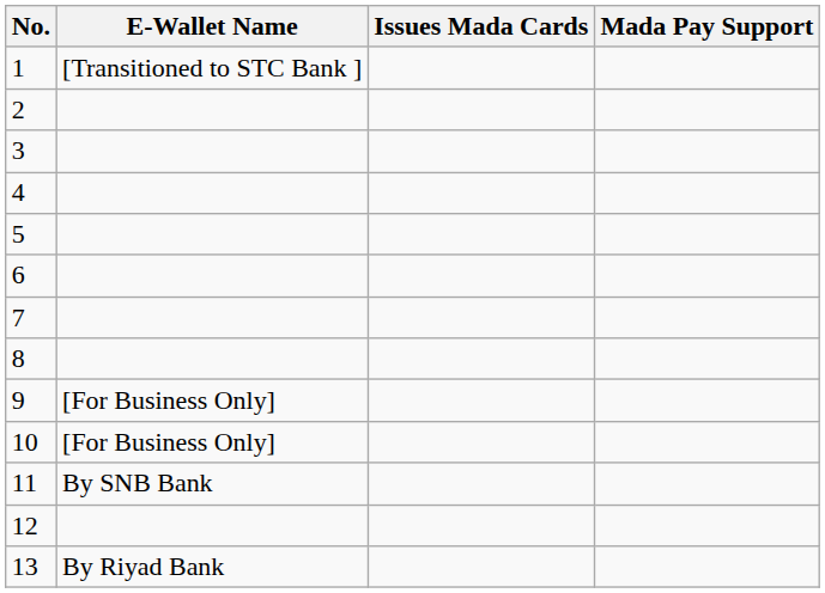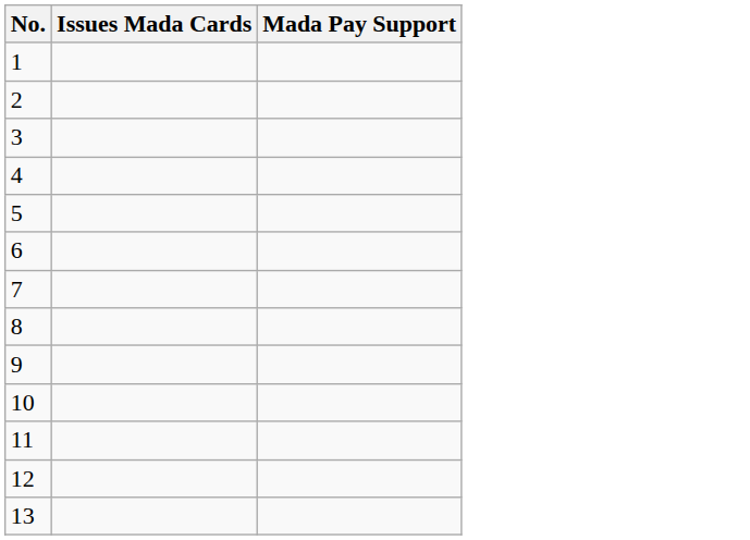 <table class="wikitable sortable">
 <tr>
 <th>No.</th>
-<th>E-Wallet Name</th>
 <th>Issues Mada Cards</th>
 <th>Mada Pay Support</th>
 </tr>
 <tr>
 <td>1</td>
-<td> [Transitioned to STC Bank ]</td>
 <td></td>
 <td></td>
 </tr>
 <tr>
 <td>2</td>
 <td></td>
 <td></td>
-<td></td>
 </tr>
 <tr>
 <td>3</td>
-<td></td>
 <td></td>
 <td></td>
 </tr>
 <tr>
 <td>4</td>
 <td></td>
 <td></td>
-<td></td>
 </tr>
 <tr>
 <td>5</td>
-<td></td>
 <td></td>
 <td></td>
 </tr>
 <tr>
 <td>6</td>
 <td></td>
 <td></td>
-<td></td>
 </tr>
 <tr>
 <td>7</td>
-<td></td>
 <td></td>
 <td></td>
 </tr>
 <tr>
 <td>8</td>
 <td></td>
 <td></td>
-<td></td>
 </tr>
 <tr>
 <td>9</td>
-<td> [For Business Only]</td>
 <td></td>
 <td></td>
 </tr>
 <tr>
 <td>10</td>
-<td> [For Business Only]</td>
 <td></td>
 <td></td>
 </tr>
 <tr>
 <td>11</td>
-<td> By SNB Bank</td>
 <td></td>
 <td></td>
 </tr>
 <tr>
 <td>12</td>
 <td></td>
 <td></td>
-<td></td>
 </tr>
 <tr>
 <td>13</td>
-<td> By Riyad Bank</td>
 <td></td>
 <td></td>
 </tr>
 </table>
